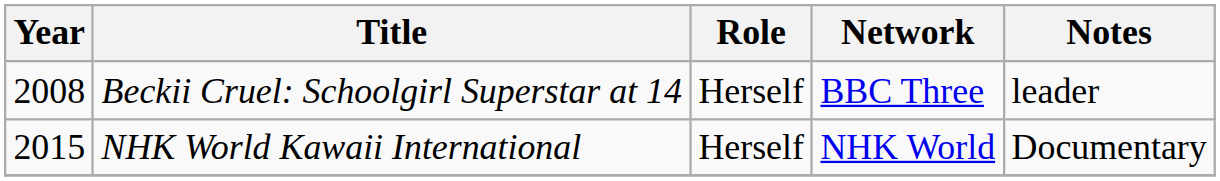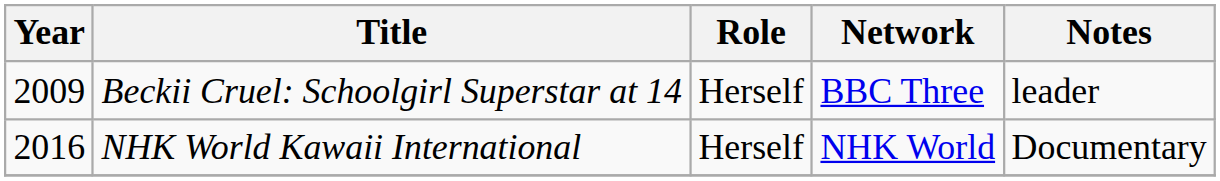 <table class="wikitable sortable">
 <tr>
 <th>Year</th>
 <th>Title</th>
 <th>Role</th>
 <th>Network</th>
 <th class="unsortable">Notes</th>
 </tr>
 <tr>
-<td>2008</td>
+<td>2009</td>
 <td><em>Beckii Cruel: Schoolgirl Superstar at 14</em></td>
 <td>Herself</td>
 <td><a href='#'>BBC Three</a></td>
 <td> leader</td>
 </tr>
 <tr>
-<td>2015</td>
+<td>2016</td>
 <td><em>NHK World Kawaii International</em></td>
 <td>Herself</td>
 <td><a href='#'>NHK World</a></td>
 <td>Documentary</td>
 </tr>
 <tr>
 </tr>
 </table>
